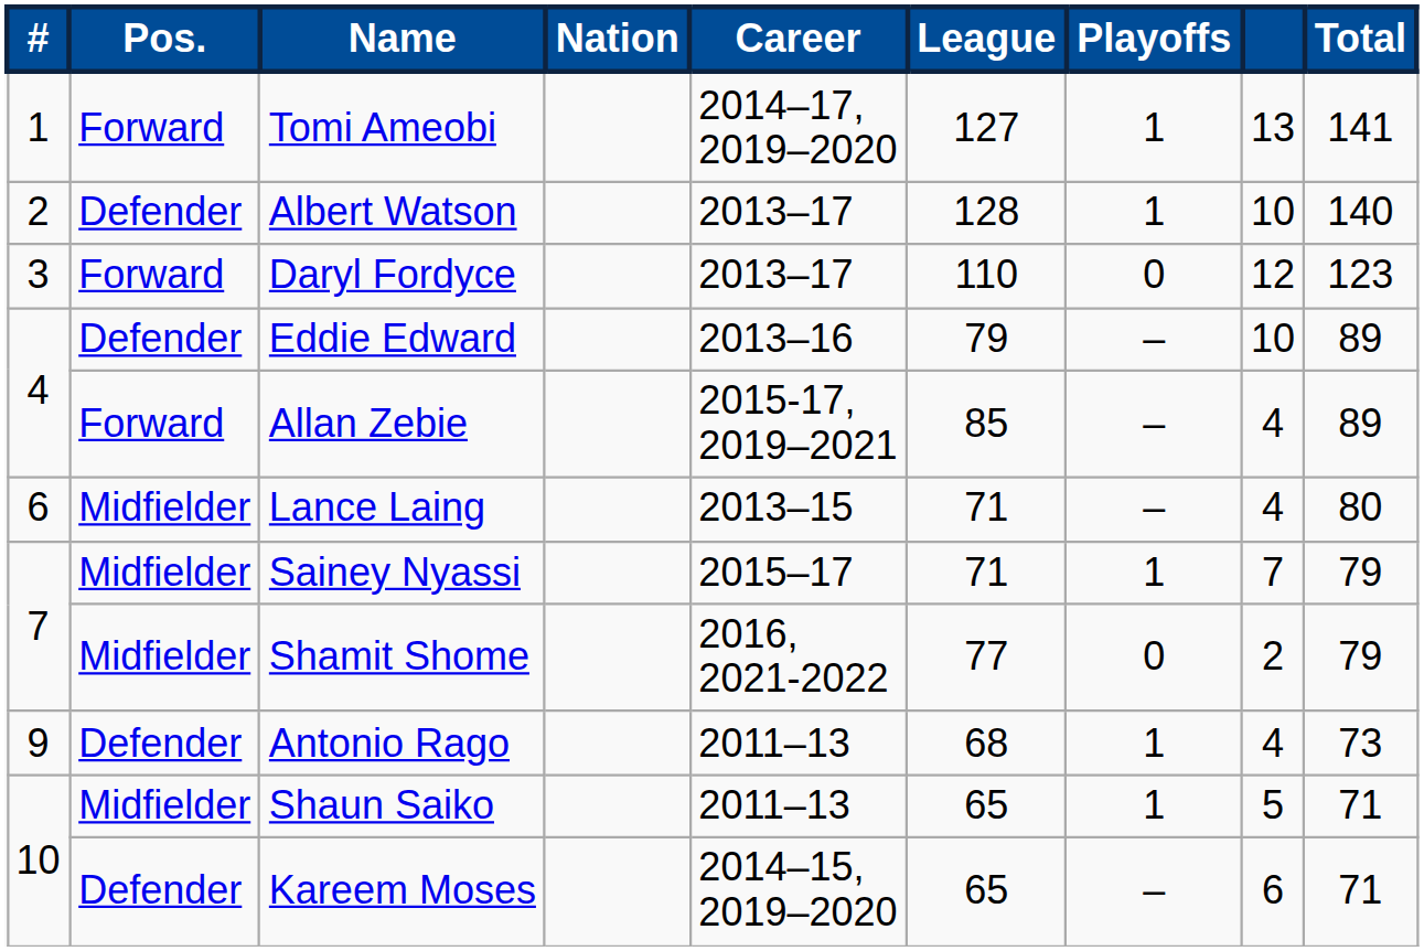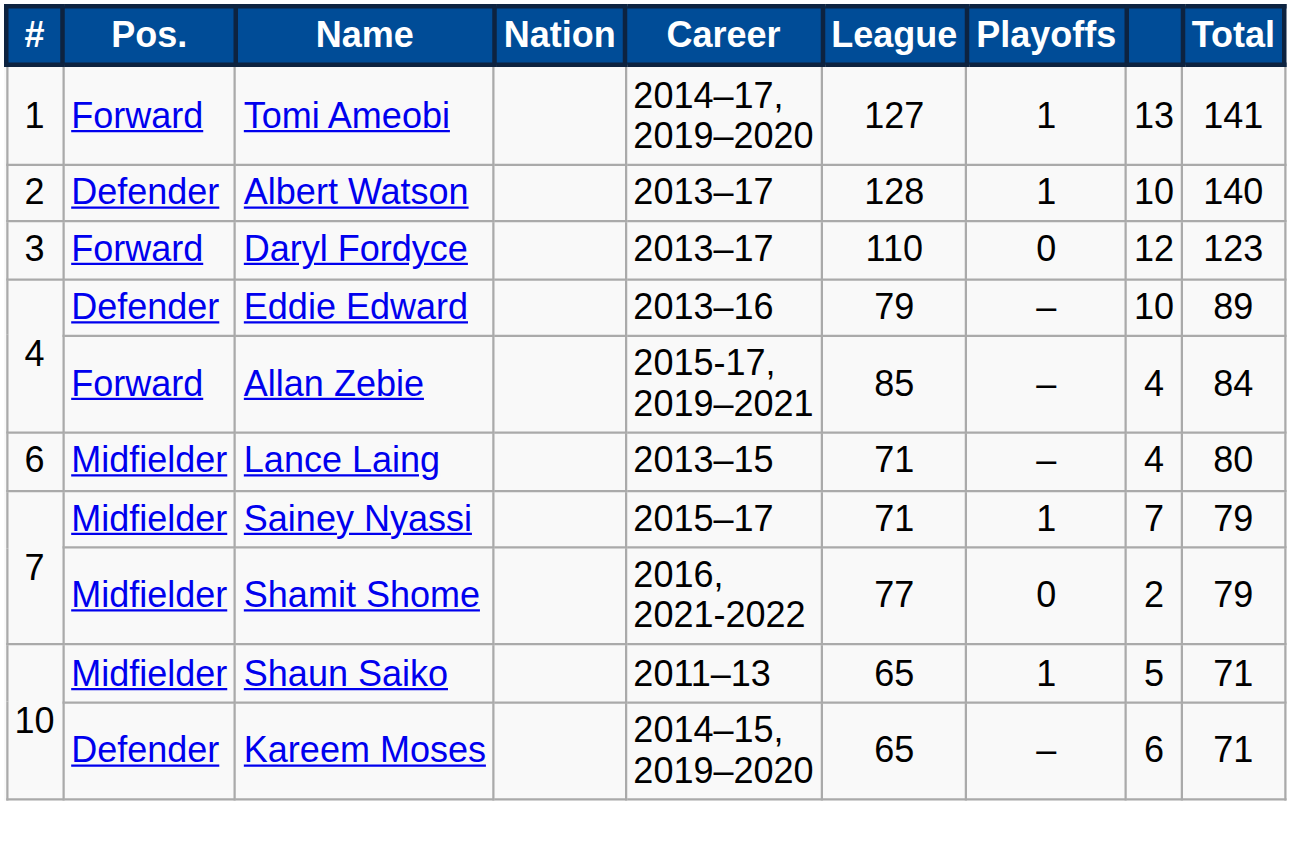 <table class="wikitable sortable" style="text-align:center;">
 <tr>
 <th style="background:#004c97; color:#FFFFFF; border: 2px solid #0d2340;" scope="col">#</th>
 <th style="background:#004c97; color:#FFFFFF; border: 2px solid #0d2340;" scope="col">Pos.</th>
 <th style="background:#004c97; color:#FFFFFF; border: 2px solid #0d2340;" scope="col">Name</th>
 <th style="background:#004c97; color:#FFFFFF; border: 2px solid #0d2340;" scope="col">Nation</th>
 <th style="background:#004c97; color:#FFFFFF; border: 2px solid #0d2340;" scope="col">Career</th>
 <th style="background:#004c97; color:#FFFFFF; border: 2px solid #0d2340;" scope="col">League</th>
 <th style="background:#004c97; color:#FFFFFF; border: 2px solid #0d2340;" scope="col">Playoffs</th>
 <th style="background:#004c97; color:#FFFFFF; border: 2px solid #0d2340;" scope="col"></th>
 <th style="background:#004c97; color:#FFFFFF; border: 2px solid #0d2340;" scope="col">Total</th>
 </tr>
 <tr>
 <td>1</td>
 <td align="left"><a href='#'>Forward</a></td>
 <td align="left"><a href='#'>Tomi Ameobi</a></td>
 <td align="left"></td>
 <td align="left">2014–17,<br>2019–2020</td>
 <td>127</td>
 <td>1</td>
 <td>13</td>
 <td>141</td>
 </tr>
 <tr>
 <td>2</td>
 <td align="left"><a href='#'>Defender</a></td>
 <td align="left"><a href='#'>Albert Watson</a></td>
 <td align="left"></td>
 <td align="left">2013–17</td>
 <td>128</td>
 <td>1</td>
 <td>10</td>
 <td>140</td>
 </tr>
 <tr>
 <td>3</td>
 <td align="left"><a href='#'>Forward</a></td>
 <td align="left"><a href='#'>Daryl Fordyce</a></td>
 <td align="left"></td>
 <td align="left">2013–17</td>
 <td>110</td>
 <td>0</td>
 <td>12</td>
 <td>123</td>
 </tr>
 <tr>
 <td rowspan="2">4</td>
 <td align="left"><a href='#'>Defender</a></td>
 <td align="left"><a href='#'>Eddie Edward</a></td>
 <td align="left"></td>
 <td align="left">2013–16</td>
 <td>79</td>
 <td>–</td>
 <td>10</td>
 <td>89</td>
 </tr>
 <tr>
 <td align="left"><a href='#'>Forward</a></td>
 <td align="left"><a href='#'>Allan Zebie</a></td>
 <td align="left"></td>
 <td align="left">2015-17,<br>2019–2021</td>
 <td>85</td>
 <td>–</td>
 <td>4</td>
-<td>89</td>
+<td>84</td>
 </tr>
 <tr>
 <td>6</td>
 <td align="left"><a href='#'>Midfielder</a></td>
 <td align="left"><a href='#'>Lance Laing</a></td>
 <td align="left"></td>
 <td align="left">2013–15</td>
 <td>71</td>
 <td>–</td>
 <td>4</td>
 <td>80</td>
 </tr>
 <tr>
 <td rowspan="2">7</td>
 <td align="left"><a href='#'>Midfielder</a></td>
 <td align="left"><a href='#'>Sainey Nyassi</a></td>
 <td align="left"></td>
 <td align="left">2015–17</td>
 <td>71</td>
 <td>1</td>
 <td>7</td>
 <td>79</td>
 </tr>
 <tr>
 <td align="left"><a href='#'>Midfielder</a></td>
 <td align="left"><a href='#'>Shamit Shome</a></td>
 <td align="left"></td>
 <td align="left">2016,<br>2021-2022</td>
 <td>77</td>
 <td>0</td>
 <td>2</td>
 <td>79</td>
 </tr>
 <tr>
-<td>9</td>
-<td align="left"><a href='#'>Defender</a></td>
-<td align="left"><a href='#'>Antonio Rago</a></td>
-<td align="left"></td>
-<td align="left">2011–13</td>
-<td>68</td>
-<td>1</td>
-<td>4</td>
-<td>73</td>
-</tr>
-<tr>
 <td rowspan="2">10</td>
 <td align="left"><a href='#'>Midfielder</a></td>
 <td align="left"><a href='#'>Shaun Saiko</a></td>
 <td align="left"></td>
 <td align="left">2011–13</td>
 <td>65</td>
 <td>1</td>
 <td>5</td>
 <td>71</td>
 </tr>
 <tr>
 <td align="left"><a href='#'>Defender</a></td>
 <td align="left"><a href='#'>Kareem Moses</a></td>
 <td align="left"></td>
 <td align="left">2014–15,<br>2019–2020</td>
 <td>65</td>
 <td>–</td>
 <td>6</td>
 <td>71</td>
 </tr>
 </table>
